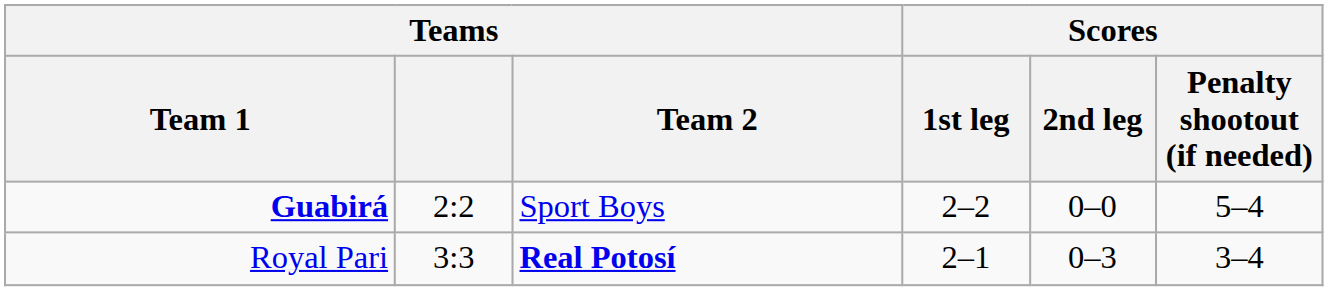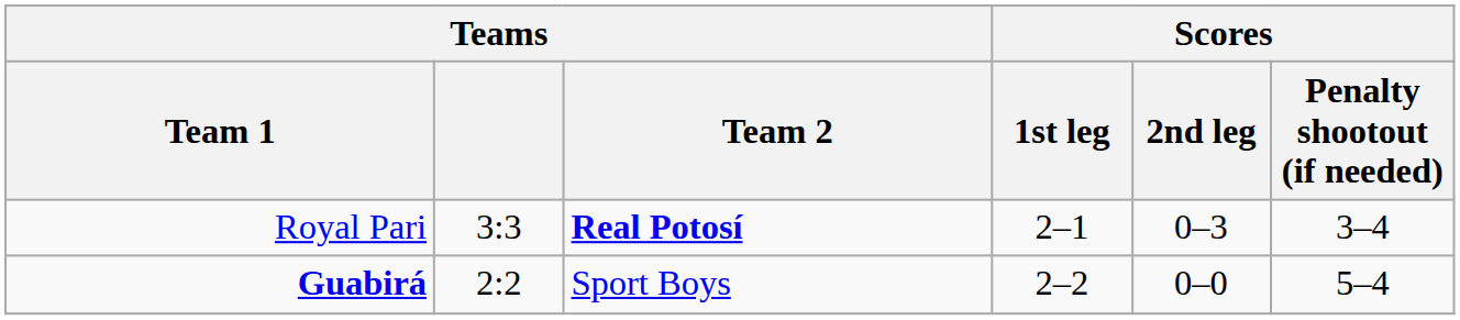 <table class="wikitable" style="text-align: center;">
 <tr>
 <th colspan=3>Teams</th>
 <th colspan=3>Scores</th>
 </tr>
 <tr>
 <th width="185">Team 1</th>
 <th width="50"></th>
 <th width="185">Team 2</th>
 <th width="55">1st leg</th>
 <th width="55">2nd leg</th>
 <th width="75">Penalty shootout (if needed)</th>
 </tr>
 <tr>
+<td align=right><a href='#'>Royal Pari</a></td>
+<td>3:3</td>
+<td align=left><strong><a href='#'>Real Potosí</a></strong></td>
+<td>2–1</td>
+<td>0–3</td>
+<td>3–4</td>
+</tr>
+<tr>
 <td align=right><strong><a href='#'>Guabirá</a></strong></td>
 <td>2:2</td>
 <td align=left><a href='#'>Sport Boys</a></td>
 <td>2–2</td>
 <td>0–0</td>
 <td>5–4</td>
 </tr>
-<tr>
-<td align=right><a href='#'>Royal Pari</a></td>
-<td>3:3</td>
-<td align=left><strong><a href='#'>Real Potosí</a></strong></td>
-<td>2–1</td>
-<td>0–3</td>
-<td>3–4</td>
-</tr>
 </table>
